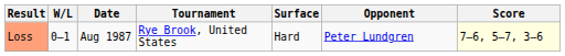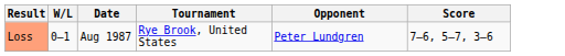 <table class="sortable wikitable">
 <tr>
 <th style="width:40px">Result</th>
 <th style="width:30px" class="unsortable">W/L</th>
 <th style="width:65px">Date</th>
 <th style="width:160px">Tournament</th>
-<th style="width:55px">Surface</th>
 <th style="width:160px">Opponent</th>
 <th style="width:120px" class="unsortable">Score</th>
 </tr>
 <tr>
 <td style="background:#ffa07a;">Loss</td>
 <td>0–1</td>
 <td>Aug 1987</td>
 <td><a href='#'>Rye Brook</a>, United States</td>
-<td>Hard</td>
 <td> <a href='#'>Peter Lundgren</a></td>
-<td style="background: lightyellow;">7–6, 5–7, 3–6</td>
+<td>7–6, 5–7, 3–6</td>
 </tr>
 </table>
